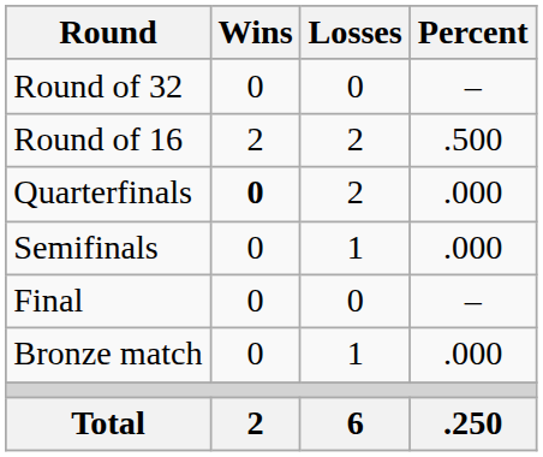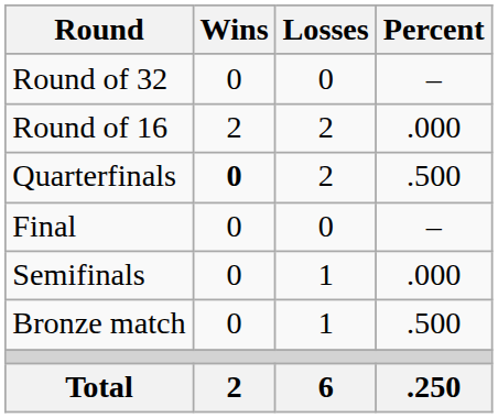 <table class=wikitable>
 <tr>
 <th>Round</th>
 <th>Wins</th>
 <th>Losses</th>
 <th>Percent</th>
 </tr>
 <tr align=center>
 <td align=left>Round of 32</td>
 <td>0</td>
 <td>0</td>
 <td>–</td>
 </tr>
 <tr align=center>
 <td align=left>Round of 16</td>
 <td>2</td>
 <td>2</td>
-<td>.500</td>
+<td>.000</td>
 </tr>
 <tr align=center>
 <td align=left>Quarterfinals</td>
 <td><strong>0</strong></td>
 <td>2</td>
-<td>.000</td>
+<td>.500</td>
+</tr>
+<tr align=center>
+<td align=left>Final</td>
+<td>0</td>
+<td>0</td>
+<td>–</td>
 </tr>
 <tr align=center>
 <td align=left>Semifinals</td>
 <td>0</td>
 <td>1</td>
 <td>.000</td>
 </tr>
 <tr align=center>
-<td align=left>Final</td>
-<td>0</td>
-<td>0</td>
-<td>–</td>
-</tr>
-<tr align=center>
 <td align=left>Bronze match</td>
 <td>0</td>
 <td>1</td>
-<td>.000</td>
+<td>.500</td>
 </tr>
 <tr>
 <td colspan=4 bgcolor=lightgray></td>
 </tr>
 <tr>
 <th>Total</th>
 <th>2</th>
 <th>6</th>
 <th>.250</th>
 </tr>
 </table>
